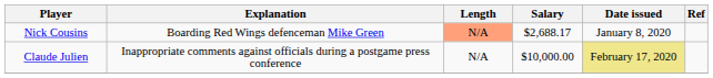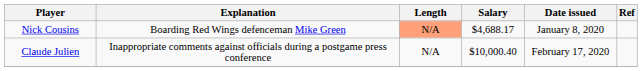 <table class="wikitable" style="width:60em; text-align:center;">
 <tr>
 <th style="width:15%;">Player</th>
 <th style="width:50%;">Explanation</th>
 <th style="width:10%;">Length</th>
 <th style="width:10%;">Salary</th>
 <th style="width:15%;">Date issued</th>
 <th>Ref</th>
 </tr>
 <tr>
 <td><a href='#'>Nick Cousins</a></td>
 <td>Boarding Red Wings defenceman <a href='#'>Mike Green</a></td>
 <td style="background: lightsalmon;">N/A</td>
-<td>$2,688.17</td>
+<td>$4,688.17</td>
 <td>January 8, 2020</td>
 <td></td>
 </tr>
 <tr>
 <td><a href='#'>Claude Julien</a></td>
 <td>Inappropriate comments against officials during a postgame press conference</td>
 <td>N/A</td>
-<td>$10,000.00</td>
-<td style="background: khaki;">February 17, 2020</td>
+<td>$10,000.40</td>
+<td>February 17, 2020</td>
 <td></td>
 </tr>
 <tr>
 </tr>
 </table>
